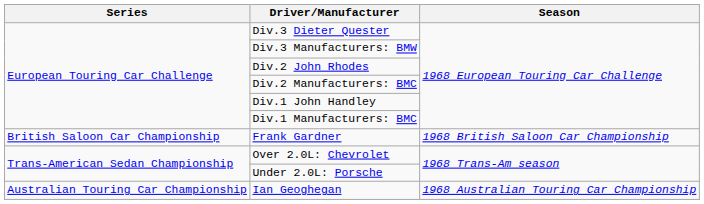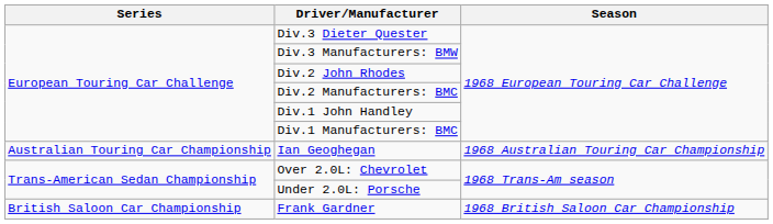 <table class="wikitable" style="font-size: 87%;">
 <tr>
 <th>Series</th>
 <th>Driver/Manufacturer</th>
 <th>Season</th>
 </tr>
 <tr>
 <td rowspan=6><a href='#'>European Touring Car Challenge</a></td>
 <td>Div.3  <a href='#'>Dieter Quester</a></td>
 <td rowspan=6><em><a href='#'>1968 European Touring Car Challenge</a></em></td>
 </tr>
 <tr>
 <td>Div.3 Manufacturers:  <a href='#'>BMW</a></td>
 </tr>
 <tr>
 <td>Div.2  <a href='#'>John Rhodes</a></td>
 </tr>
 <tr>
 <td>Div.2 Manufacturers:  <a href='#'>BMC</a></td>
 </tr>
 <tr>
 <td>Div.1  John Handley</td>
 </tr>
 <tr>
 <td>Div.1 Manufacturers:  <a href='#'>BMC</a></td>
 </tr>
 <tr>
-<td><a href='#'>British Saloon Car Championship</a></td>
-<td> <a href='#'>Frank Gardner</a></td>
-<td><em><a href='#'>1968 British Saloon Car Championship</a></em></td>
+<td><a href='#'>Australian Touring Car Championship</a></td>
+<td> <a href='#'>Ian Geoghegan</a></td>
+<td><em><a href='#'>1968 Australian Touring Car Championship</a></em></td>
 </tr>
 <tr>
 <td rowspan=2><a href='#'>Trans-American Sedan Championship</a></td>
 <td>Over 2.0L:  <a href='#'>Chevrolet</a></td>
 <td rowspan=2><em><a href='#'>1968 Trans-Am season</a></em></td>
 </tr>
 <tr>
 <td>Under 2.0L:  <a href='#'>Porsche</a></td>
 </tr>
 <tr>
-<td><a href='#'>Australian Touring Car Championship</a></td>
-<td> <a href='#'>Ian Geoghegan</a></td>
-<td><em><a href='#'>1968 Australian Touring Car Championship</a></em></td>
+<td><a href='#'>British Saloon Car Championship</a></td>
+<td> <a href='#'>Frank Gardner</a></td>
+<td><em><a href='#'>1968 British Saloon Car Championship</a></em></td>
 </tr>
 </table>
